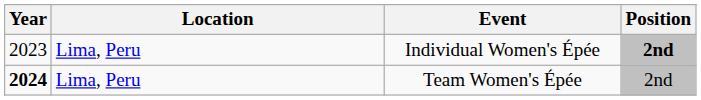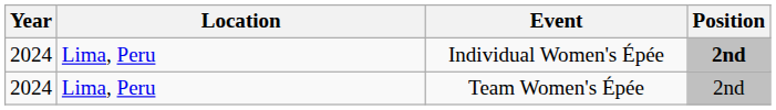 <table class="wikitable" style="text-align:center;">
 <tr>
 <th>Year</th>
 <th style="width:17em">Location</th>
 <th style="width:12em">Event</th>
 <th>Position</th>
 </tr>
 <tr>
-<td>2023</td>
+<td>2024</td>
 <td rowspan="1" align="left"> <a href='#'>Lima</a>, <a href='#'>Peru</a></td>
 <td>Individual Women's Épée</td>
 <td bgcolor="silver"><strong>2nd</strong></td>
 </tr>
 <tr>
-<td><strong>2024</strong></td>
+<td>2024</td>
 <td rowspan="1" align="left"> <a href='#'>Lima</a>, <a href='#'>Peru</a></td>
 <td>Team Women's Épée</td>
 <td bgcolor="silver">2nd</td>
 </tr>
 </table>
